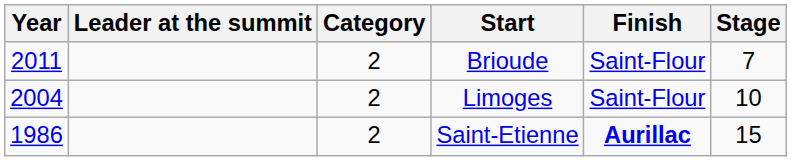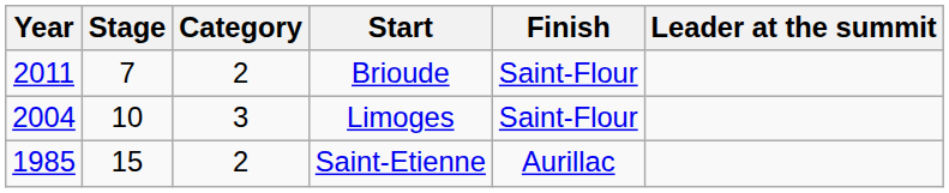 <table class="wikitable" style="text-align: center;">
 <tr>
 <th>Year</th>
-<th>Leader at the summit</th>
+<th>Stage</th>
 <th>Category</th>
 <th>Start</th>
 <th>Finish</th>
-<th>Stage</th>
+<th>Leader at the summit</th>
 </tr>
 <tr>
 <td><a href='#'>2011</a></td>
-<td align=left></td>
+<td>7</td>
 <td>2</td>
 <td><a href='#'>Brioude</a></td>
 <td><a href='#'>Saint-Flour</a></td>
-<td>7</td>
+<td align=left></td>
 </tr>
 <tr>
 <td><a href='#'>2004</a></td>
-<td align=left></td>
-<td>2</td>
+<td>10</td>
+<td>3</td>
 <td><a href='#'>Limoges</a></td>
 <td><a href='#'>Saint-Flour</a></td>
-<td>10</td>
+<td align=left></td>
 </tr>
 <tr>
-<td><a href='#'>1986</a></td>
-<td align=left></td>
+<td><a href='#'>1985</a></td>
+<td>15</td>
 <td>2</td>
 <td><a href='#'>Saint-Etienne</a></td>
-<td><strong><a href='#'>Aurillac</a></strong></td>
-<td>15</td>
+<td><a href='#'>Aurillac</a></td>
+<td align=left></td>
 </tr>
 </table>
